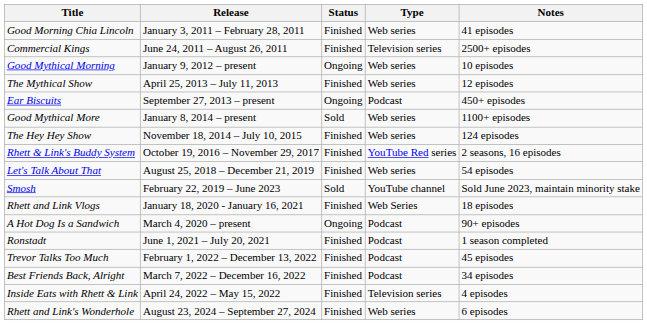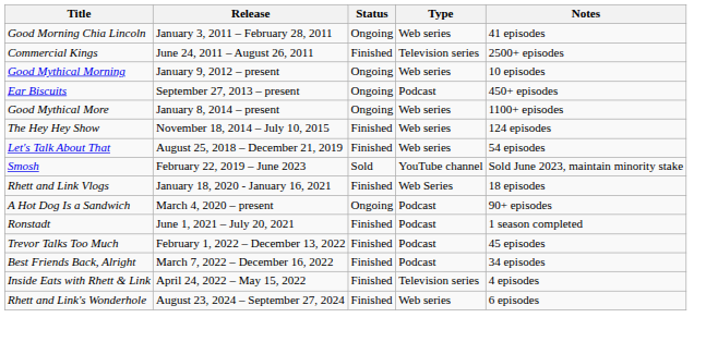 <table class="wikitable plainrowheaders" border="2" style="text-align:left;">
 <tr>
 <th>Title</th>
 <th>Release</th>
 <th>Status</th>
 <th>Type</th>
 <th>Notes</th>
 </tr>
 <tr>
 <td><em>Good Morning Chia Lincoln</em></td>
 <td>January 3, 2011 – February 28, 2011</td>
-<td>Finished</td>
+<td>Ongoing</td>
 <td>Web series</td>
 <td>41 episodes</td>
 </tr>
 <tr>
 <td><em>Commercial Kings</em></td>
 <td>June 24, 2011 – August 26, 2011</td>
 <td>Finished</td>
 <td>Television series</td>
 <td>2500+ episodes</td>
 </tr>
 <tr>
 <td><em><a href='#'>Good Mythical Morning</a></em></td>
 <td>January 9, 2012 – present</td>
 <td>Ongoing</td>
 <td>Web series</td>
 <td>10 episodes</td>
 </tr>
 <tr>
-<td><em>The Mythical Show</em></td>
-<td>April 25, 2013 – July 11, 2013</td>
-<td>Finished</td>
-<td>Web series</td>
-<td>12 episodes</td>
-</tr>
-<tr>
 <td><em><a href='#'>Ear Biscuits</a></em></td>
 <td>September 27, 2013 – present</td>
 <td>Ongoing</td>
 <td>Podcast</td>
 <td>450+ episodes</td>
 </tr>
 <tr>
 <td><em>Good Mythical More</em></td>
 <td>January 8, 2014 – present</td>
-<td>Sold</td>
+<td>Ongoing</td>
 <td>Web series</td>
 <td>1100+ episodes</td>
 </tr>
 <tr>
 <td><em>The Hey Hey Show</em></td>
 <td>November 18, 2014 – July 10, 2015</td>
 <td>Finished</td>
 <td>Web series</td>
 <td>124 episodes</td>
-</tr>
-<tr>
-<td><em><a href='#'>Rhett & Link's Buddy System</a></em></td>
-<td>October 19, 2016 – November 29, 2017</td>
-<td>Finished</td>
-<td><a href='#'>YouTube Red</a> series</td>
-<td>2 seasons, 16 episodes</td>
 </tr>
 <tr>
 <td><em><a href='#'>Let's Talk About That</a></em></td>
 <td>August 25, 2018 – December 21, 2019</td>
 <td>Finished</td>
 <td>Web series</td>
 <td>54 episodes</td>
 </tr>
 <tr>
 <td><em><a href='#'>Smosh</a></em></td>
 <td>February 22, 2019 – June 2023</td>
 <td>Sold</td>
 <td>YouTube channel</td>
 <td>Sold June 2023, maintain minority stake</td>
 </tr>
 <tr>
 <td><em>Rhett and Link Vlogs</em></td>
 <td>January 18, 2020 - January 16, 2021</td>
 <td>Finished</td>
 <td>Web Series</td>
 <td>18 episodes</td>
 </tr>
 <tr>
 <td><em>A Hot Dog Is a Sandwich</em></td>
 <td>March 4, 2020 – present</td>
 <td>Ongoing</td>
 <td>Podcast</td>
 <td>90+ episodes</td>
 </tr>
 <tr>
 <td><em>Ronstadt</em></td>
 <td>June 1, 2021 – July 20, 2021</td>
 <td>Finished</td>
 <td>Podcast</td>
 <td>1 season completed</td>
 </tr>
 <tr>
 <td><em>Trevor Talks Too Much</em></td>
 <td>February 1, 2022 – December 13, 2022</td>
 <td>Finished</td>
 <td>Podcast</td>
 <td>45 episodes</td>
 </tr>
 <tr>
 <td><em>Best Friends Back, Alright</em></td>
 <td>March 7, 2022 – December 16, 2022</td>
 <td>Finished</td>
 <td>Podcast</td>
 <td>34 episodes</td>
 </tr>
 <tr>
 <td><em>Inside Eats with Rhett & Link</em></td>
 <td>April 24, 2022 – May 15, 2022</td>
 <td>Finished</td>
 <td>Television series</td>
 <td>4 episodes</td>
 </tr>
 <tr>
 <td><em>Rhett and Link's Wonderhole</em></td>
 <td>August 23, 2024 – September 27, 2024</td>
 <td>Finished</td>
 <td>Web series</td>
 <td>6 episodes</td>
 </tr>
 </table>
